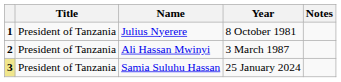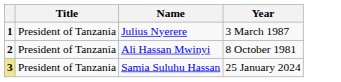 <table class="wikitable">
 <tr>
 <th></th>
 <th>Title</th>
 <th>Name</th>
 <th>Year</th>
-<th>Notes</th>
 </tr>
 <tr>
 <td><strong>1</strong></td>
 <td>President of Tanzania</td>
 <td><a href='#'>Julius Nyerere</a></td>
-<td>8 October 1981</td>
-<td></td>
+<td>3 March 1987</td>
 </tr>
 <tr>
 <td><strong>2</strong></td>
 <td>President of Tanzania</td>
 <td><a href='#'>Ali Hassan Mwinyi</a></td>
-<td>3 March 1987</td>
-<td></td>
+<td>8 October 1981</td>
 </tr>
 <tr>
 <td style="background: khaki;"><strong>3</strong></td>
 <td>President of Tanzania</td>
 <td><a href='#'>Samia Suluhu Hassan</a></td>
 <td>25 January 2024</td>
-<td></td>
 </tr>
 </table>
